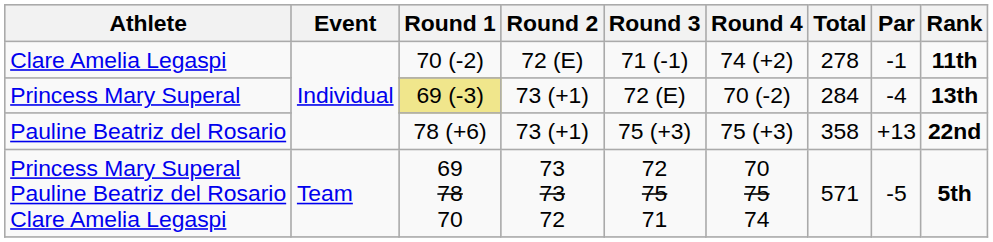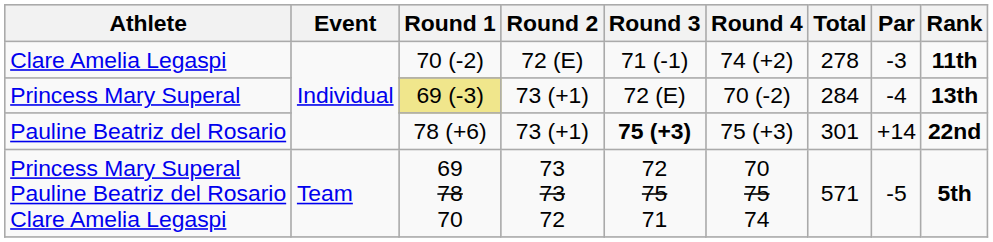 <table class=wikitable style="font-size:90%">
 <tr>
 <th>Athlete</th>
 <th>Event</th>
 <th>Round 1</th>
 <th>Round 2</th>
 <th>Round 3</th>
 <th>Round 4</th>
 <th>Total</th>
 <th>Par</th>
 <th>Rank</th>
 </tr>
 <tr>
 <td><a href='#'>Clare Amelia Legaspi</a></td>
 <td rowspan=3><a href='#'>Individual</a></td>
 <td align=center>70 (-2)</td>
 <td align=center>72 (E)</td>
 <td align=center>71 (-1)</td>
 <td align=center>74 (+2)</td>
 <td align=center>278</td>
-<td align=center>-1</td>
+<td align=center>-3</td>
 <td align=center><strong>11th</strong></td>
 </tr>
 <tr>
 <td><a href='#'>Princess Mary Superal</a></td>
 <td align=center style="background: khaki;">69 (-3)</td>
 <td align=center>73 (+1)</td>
 <td align=center>72 (E)</td>
 <td align=center>70 (-2)</td>
 <td align=center>284</td>
 <td align=center>-4</td>
 <td align=center><strong>13th</strong></td>
 </tr>
 <tr>
 <td><a href='#'>Pauline Beatriz del Rosario</a></td>
 <td align=center>78 (+6)</td>
 <td align=center>73 (+1)</td>
+<td align=center><strong>75 (+3)</strong></td>
 <td align=center>75 (+3)</td>
-<td align=center>75 (+3)</td>
-<td align=center>358</td>
-<td align=center>+13</td>
+<td align=center>301</td>
+<td align=center>+14</td>
 <td align=center><strong>22nd</strong></td>
 </tr>
 <tr>
 <td><a href='#'>Princess Mary Superal</a><br><a href='#'>Pauline Beatriz del Rosario</a><br><a href='#'>Clare Amelia Legaspi</a></td>
 <td><a href='#'>Team</a></td>
 <td align=center>69 <br> <s>78</s> <br> 70</td>
 <td align=center>73 <br> <s>73</s> <br> 72</td>
 <td align=center>72 <br> <s>75</s> <br> 71</td>
 <td align=center>70 <br> <s>75</s> <br> 74</td>
 <td align=center>571</td>
 <td align=center>-5</td>
 <td align=center><strong>5th</strong></td>
 </tr>
 </table>
